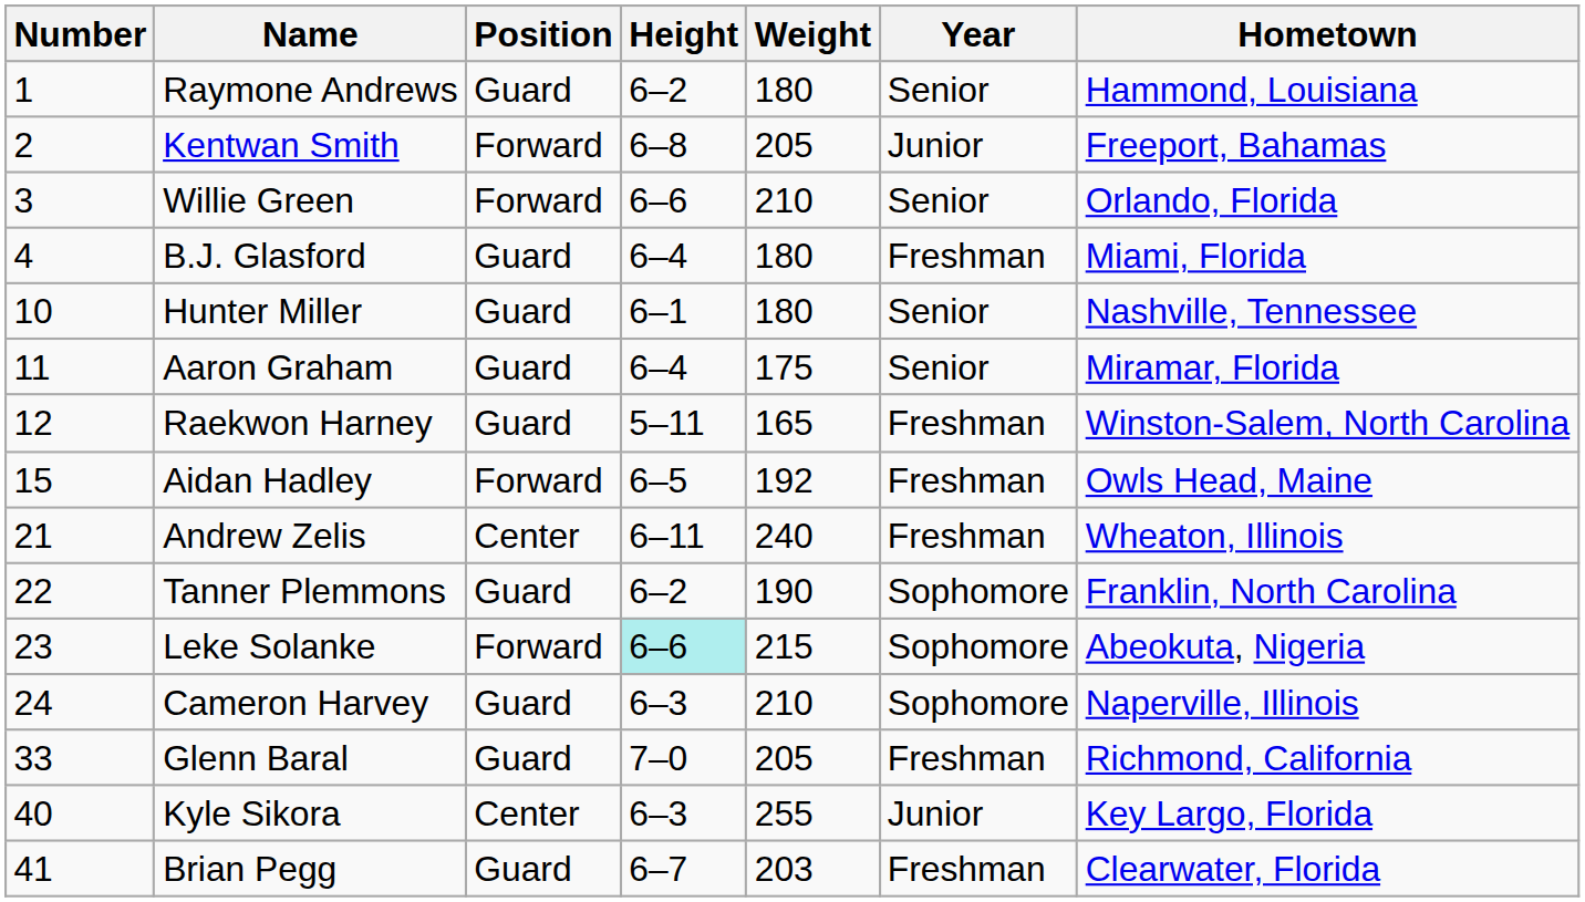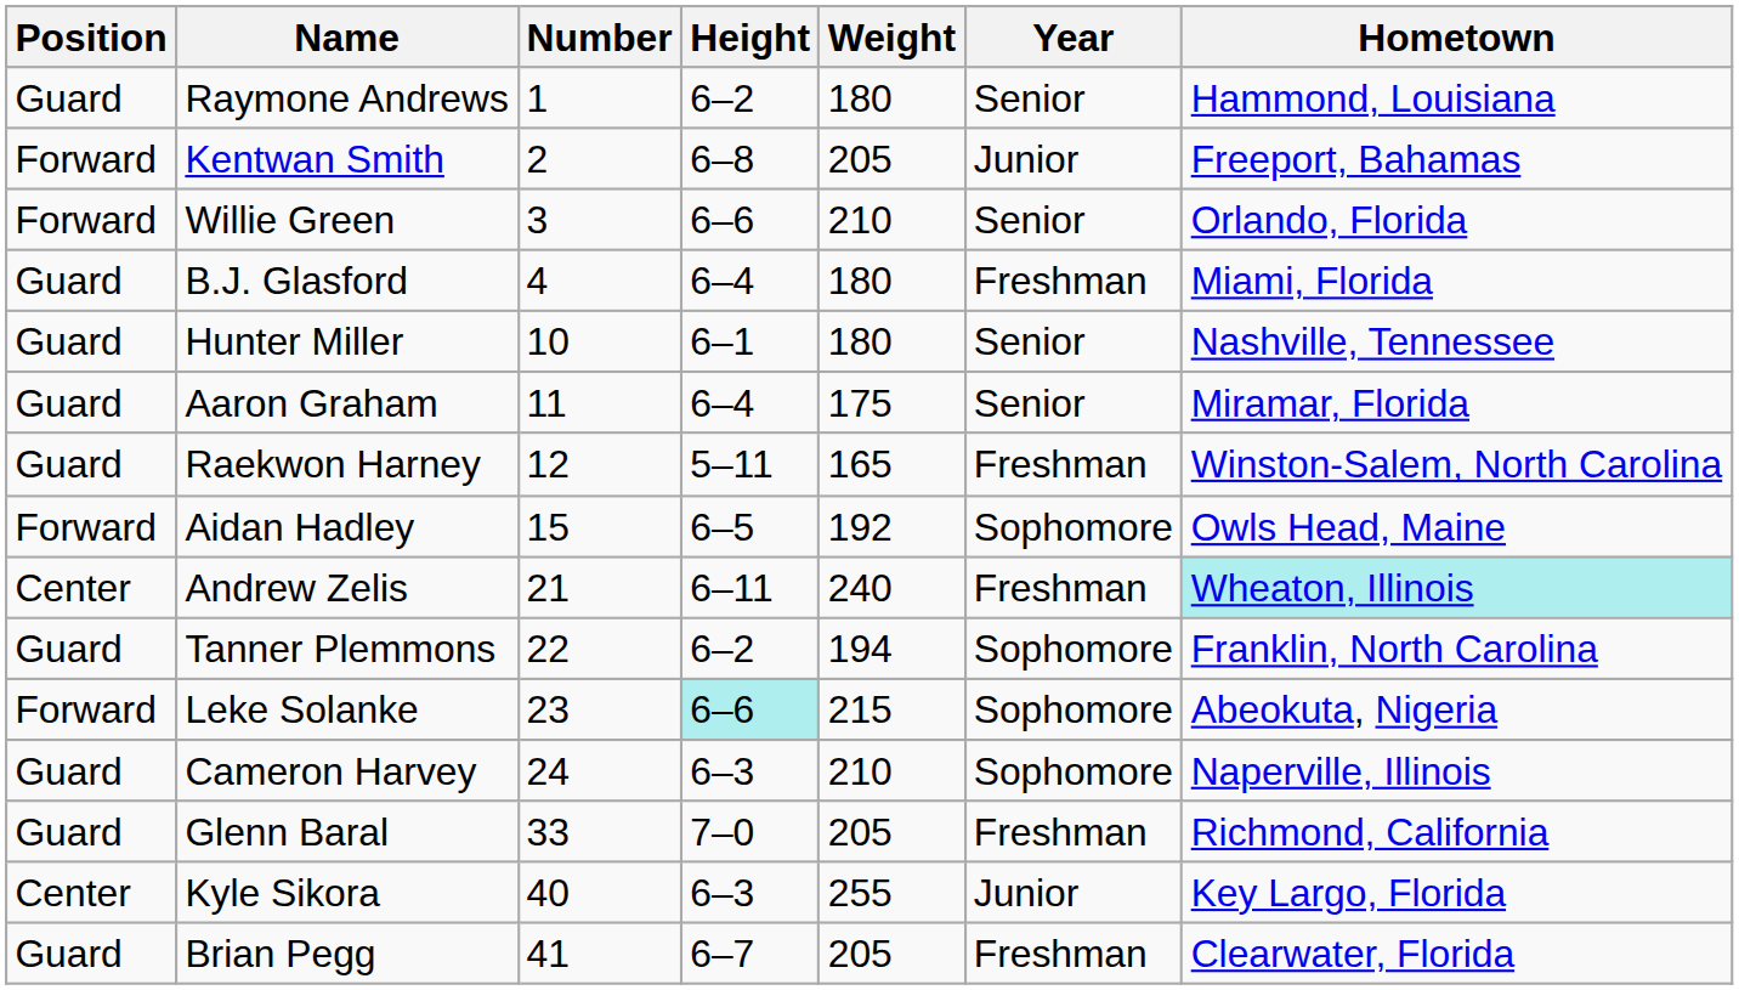 <table class="wikitable sortable" style="font-size: 95%;">
 <tr>
+<th>Position</th>
+<th>Name</th>
 <th>Number</th>
-<th>Name</th>
-<th>Position</th>
 <th>Height</th>
 <th>Weight</th>
 <th>Year</th>
 <th>Hometown</th>
 </tr>
 <tr>
+<td>Guard</td>
+<td>Raymone Andrews</td>
 <td>1</td>
-<td>Raymone Andrews</td>
-<td>Guard</td>
 <td>6–2</td>
 <td>180</td>
 <td>Senior</td>
 <td><a href='#'>Hammond, Louisiana</a></td>
 </tr>
 <tr>
+<td>Forward</td>
+<td><a href='#'>Kentwan Smith</a></td>
 <td>2</td>
-<td><a href='#'>Kentwan Smith</a></td>
-<td>Forward</td>
 <td>6–8</td>
 <td>205</td>
 <td>Junior</td>
 <td><a href='#'>Freeport, Bahamas</a></td>
 </tr>
 <tr>
+<td>Forward</td>
+<td>Willie Green</td>
 <td>3</td>
-<td>Willie Green</td>
-<td>Forward</td>
 <td>6–6</td>
 <td>210</td>
 <td>Senior</td>
 <td><a href='#'>Orlando, Florida</a></td>
 </tr>
 <tr>
+<td>Guard</td>
+<td>B.J. Glasford</td>
 <td>4</td>
-<td>B.J. Glasford</td>
-<td>Guard</td>
 <td>6–4</td>
 <td>180</td>
 <td>Freshman</td>
 <td><a href='#'>Miami, Florida</a></td>
 </tr>
 <tr>
+<td>Guard</td>
+<td>Hunter Miller</td>
 <td>10</td>
-<td>Hunter Miller</td>
-<td>Guard</td>
 <td>6–1</td>
 <td>180</td>
 <td>Senior</td>
 <td><a href='#'>Nashville, Tennessee</a></td>
 </tr>
 <tr>
+<td>Guard</td>
+<td>Aaron Graham</td>
 <td>11</td>
-<td>Aaron Graham</td>
-<td>Guard</td>
 <td>6–4</td>
 <td>175</td>
 <td>Senior</td>
 <td><a href='#'>Miramar, Florida</a></td>
 </tr>
 <tr>
+<td>Guard</td>
+<td>Raekwon Harney</td>
 <td>12</td>
-<td>Raekwon Harney</td>
-<td>Guard</td>
 <td>5–11</td>
 <td>165</td>
 <td>Freshman</td>
 <td><a href='#'>Winston-Salem, North Carolina</a></td>
 </tr>
 <tr>
+<td>Forward</td>
+<td>Aidan Hadley</td>
 <td>15</td>
-<td>Aidan Hadley</td>
-<td>Forward</td>
 <td>6–5</td>
 <td>192</td>
-<td>Freshman</td>
+<td>Sophomore</td>
 <td><a href='#'>Owls Head, Maine</a></td>
 </tr>
 <tr>
+<td>Center</td>
+<td>Andrew Zelis</td>
 <td>21</td>
-<td>Andrew Zelis</td>
-<td>Center</td>
 <td>6–11</td>
 <td>240</td>
 <td>Freshman</td>
-<td><a href='#'>Wheaton, Illinois</a></td>
+<td style="background: paleturquoise;"><a href='#'>Wheaton, Illinois</a></td>
 </tr>
 <tr>
+<td>Guard</td>
+<td>Tanner Plemmons</td>
 <td>22</td>
-<td>Tanner Plemmons</td>
-<td>Guard</td>
 <td>6–2</td>
-<td>190</td>
+<td>194</td>
 <td>Sophomore</td>
 <td><a href='#'>Franklin, North Carolina</a></td>
 </tr>
 <tr>
+<td>Forward</td>
+<td>Leke Solanke</td>
 <td>23</td>
-<td>Leke Solanke</td>
-<td>Forward</td>
 <td style="background: paleturquoise;">6–6</td>
 <td>215</td>
 <td>Sophomore</td>
 <td><a href='#'>Abeokuta</a>, <a href='#'>Nigeria</a></td>
 </tr>
 <tr>
+<td>Guard</td>
+<td>Cameron Harvey</td>
 <td>24</td>
-<td>Cameron Harvey</td>
-<td>Guard</td>
 <td>6–3</td>
 <td>210</td>
 <td>Sophomore</td>
 <td><a href='#'>Naperville, Illinois</a></td>
 </tr>
 <tr>
+<td>Guard</td>
+<td>Glenn Baral</td>
 <td>33</td>
-<td>Glenn Baral</td>
-<td>Guard</td>
 <td>7–0</td>
 <td>205</td>
 <td>Freshman</td>
 <td><a href='#'>Richmond, California</a></td>
 </tr>
 <tr>
+<td>Center</td>
+<td>Kyle Sikora</td>
 <td>40</td>
-<td>Kyle Sikora</td>
-<td>Center</td>
 <td>6–3</td>
 <td>255</td>
 <td>Junior</td>
 <td><a href='#'>Key Largo, Florida</a></td>
 </tr>
 <tr>
+<td>Guard</td>
+<td>Brian Pegg</td>
 <td>41</td>
-<td>Brian Pegg</td>
-<td>Guard</td>
 <td>6–7</td>
-<td>203</td>
+<td>205</td>
 <td>Freshman</td>
 <td><a href='#'>Clearwater, Florida</a></td>
 </tr>
 </table>
